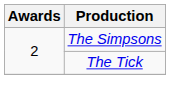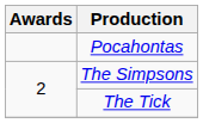 <table class="wikitable" rowspan="2" style="text-align:center;" background: #f6e39c;>
 <tr>
 <th scope="col" style="width:55px;">Awards</th>
 <th scope="col" style="text-align:center;">Production</th>
+</tr>
+<tr>
+<td></td>
+<td><em><a href='#'>Pocahontas</a></em></td>
 </tr>
 <tr>
 <td rowspan=2 style="text-align:center">2</td>
 <td><em><a href='#'>The Simpsons</a></em></td>
 </tr>
 <tr>
 <td><em><a href='#'>The Tick</a></em></td>
 </tr>
 <tr>
 </tr>
 </table>
